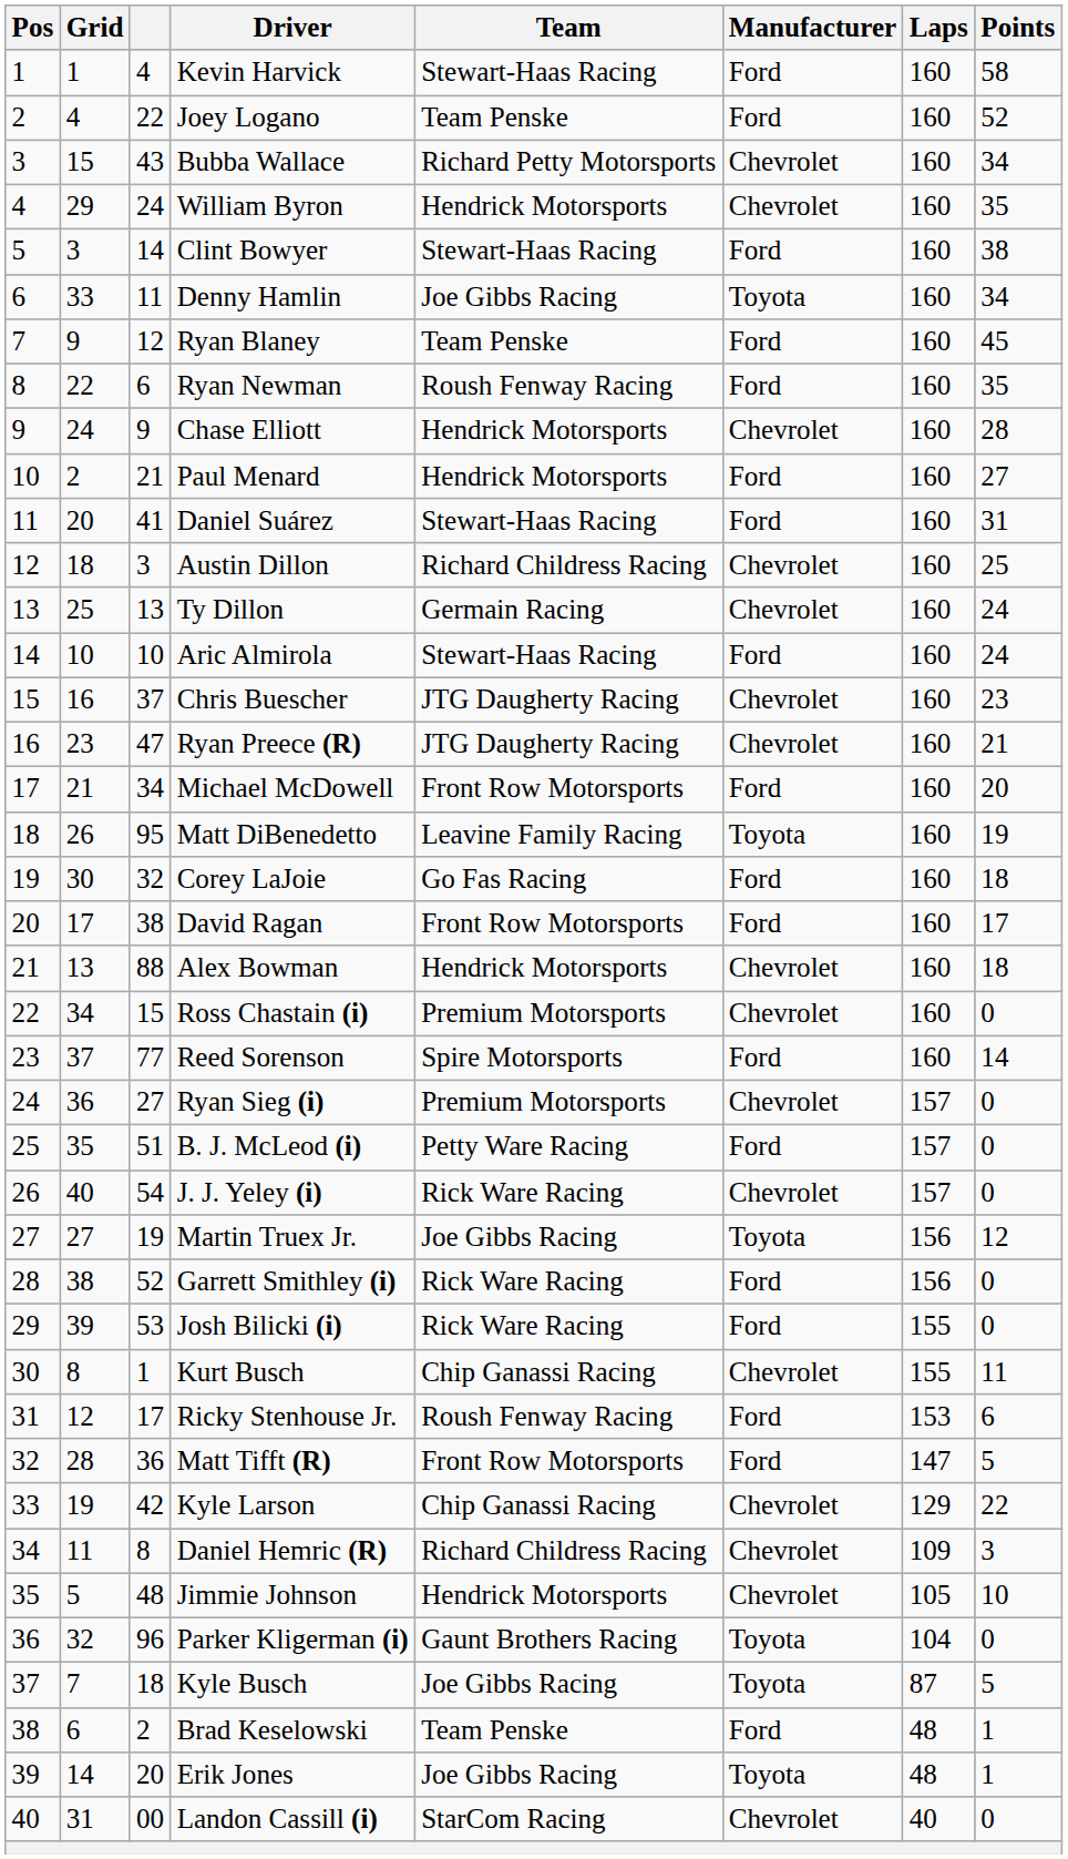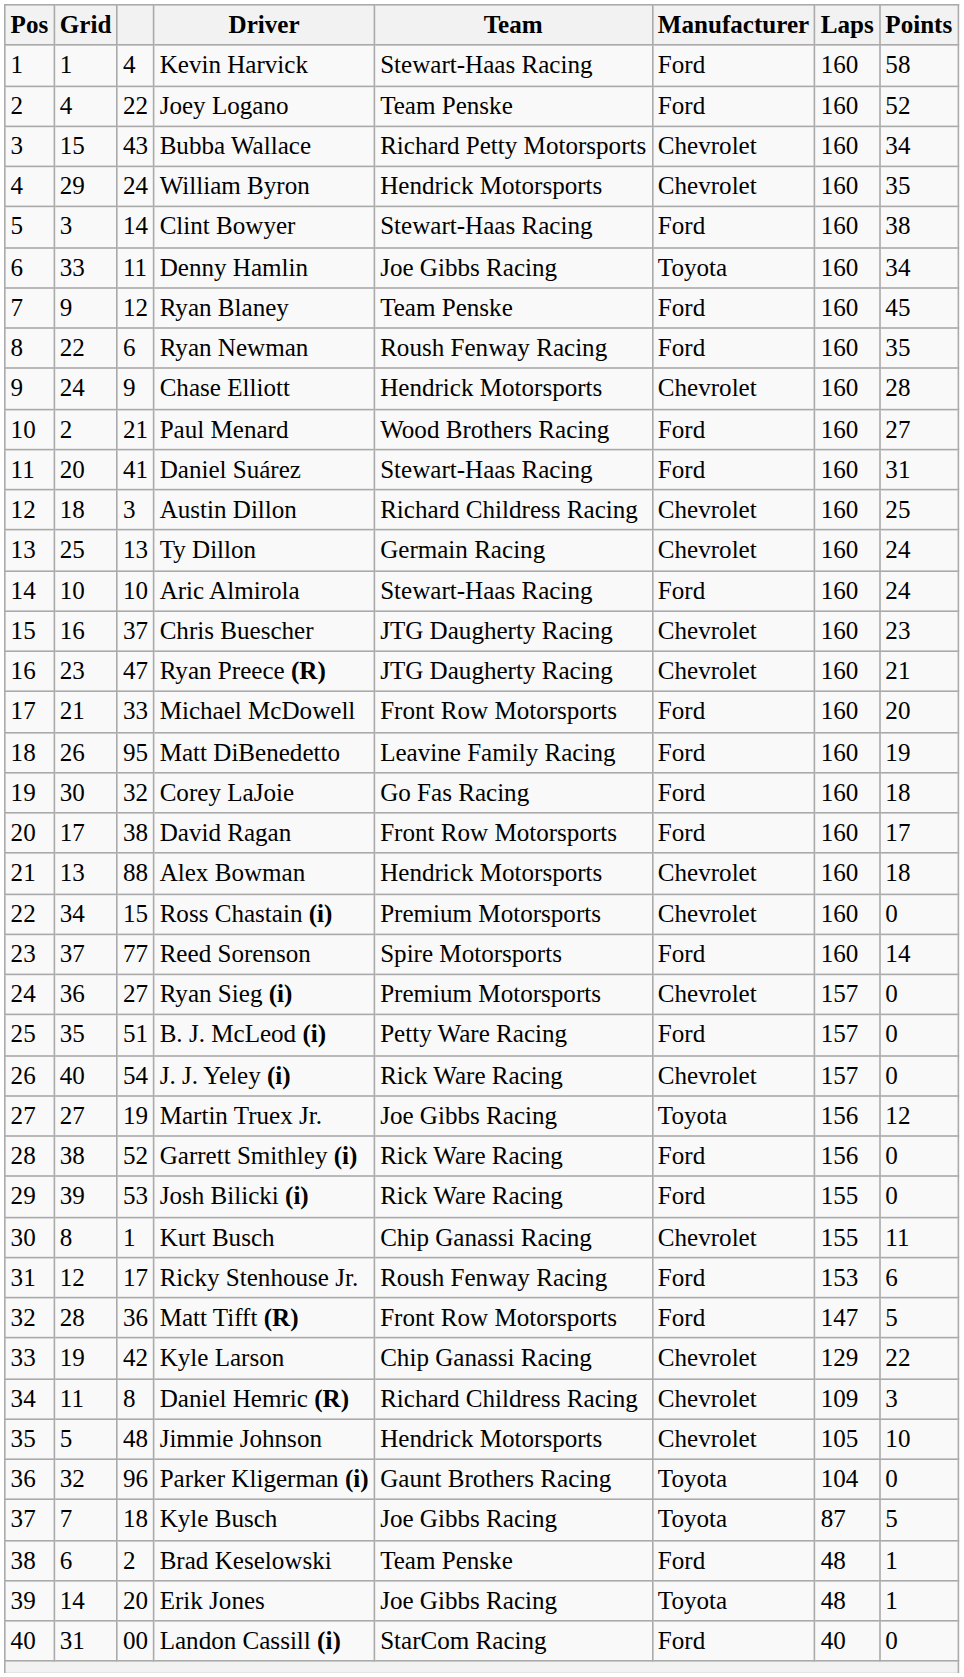 <table class="wikitable" style="font-size:98%">
 <tr>
 <th>Pos</th>
 <th>Grid</th>
 <th></th>
 <th>Driver</th>
 <th>Team</th>
 <th>Manufacturer</th>
 <th>Laps</th>
 <th>Points</th>
 </tr>
 <tr>
 <td>1</td>
 <td>1</td>
 <td>4</td>
 <td>Kevin Harvick</td>
 <td>Stewart-Haas Racing</td>
 <td>Ford</td>
 <td>160</td>
 <td>58</td>
 </tr>
 <tr>
 <td>2</td>
 <td>4</td>
 <td>22</td>
 <td>Joey Logano</td>
 <td>Team Penske</td>
 <td>Ford</td>
 <td>160</td>
 <td>52</td>
 </tr>
 <tr>
 <td>3</td>
 <td>15</td>
 <td>43</td>
 <td>Bubba Wallace</td>
 <td>Richard Petty Motorsports</td>
 <td>Chevrolet</td>
 <td>160</td>
 <td>34</td>
 </tr>
 <tr>
 <td>4</td>
 <td>29</td>
 <td>24</td>
 <td>William Byron</td>
 <td>Hendrick Motorsports</td>
 <td>Chevrolet</td>
 <td>160</td>
 <td>35</td>
 </tr>
 <tr>
 <td>5</td>
 <td>3</td>
 <td>14</td>
 <td>Clint Bowyer</td>
 <td>Stewart-Haas Racing</td>
 <td>Ford</td>
 <td>160</td>
 <td>38</td>
 </tr>
 <tr>
 <td>6</td>
 <td>33</td>
 <td>11</td>
 <td>Denny Hamlin</td>
 <td>Joe Gibbs Racing</td>
 <td>Toyota</td>
 <td>160</td>
 <td>34</td>
 </tr>
 <tr>
 <td>7</td>
 <td>9</td>
 <td>12</td>
 <td>Ryan Blaney</td>
 <td>Team Penske</td>
 <td>Ford</td>
 <td>160</td>
 <td>45</td>
 </tr>
 <tr>
 <td>8</td>
 <td>22</td>
 <td>6</td>
 <td>Ryan Newman</td>
 <td>Roush Fenway Racing</td>
 <td>Ford</td>
 <td>160</td>
 <td>35</td>
 </tr>
 <tr>
 <td>9</td>
 <td>24</td>
 <td>9</td>
 <td>Chase Elliott</td>
 <td>Hendrick Motorsports</td>
 <td>Chevrolet</td>
 <td>160</td>
 <td>28</td>
 </tr>
 <tr>
 <td>10</td>
 <td>2</td>
 <td>21</td>
 <td>Paul Menard</td>
-<td>Hendrick Motorsports</td>
+<td>Wood Brothers Racing</td>
 <td>Ford</td>
 <td>160</td>
 <td>27</td>
 </tr>
 <tr>
 <td>11</td>
 <td>20</td>
 <td>41</td>
 <td>Daniel Suárez</td>
 <td>Stewart-Haas Racing</td>
 <td>Ford</td>
 <td>160</td>
 <td>31</td>
 </tr>
 <tr>
 <td>12</td>
 <td>18</td>
 <td>3</td>
 <td>Austin Dillon</td>
 <td>Richard Childress Racing</td>
 <td>Chevrolet</td>
 <td>160</td>
 <td>25</td>
 </tr>
 <tr>
 <td>13</td>
 <td>25</td>
 <td>13</td>
 <td>Ty Dillon</td>
 <td>Germain Racing</td>
 <td>Chevrolet</td>
 <td>160</td>
 <td>24</td>
 </tr>
 <tr>
 <td>14</td>
 <td>10</td>
 <td>10</td>
 <td>Aric Almirola</td>
 <td>Stewart-Haas Racing</td>
 <td>Ford</td>
 <td>160</td>
 <td>24</td>
 </tr>
 <tr>
 <td>15</td>
 <td>16</td>
 <td>37</td>
 <td>Chris Buescher</td>
 <td>JTG Daugherty Racing</td>
 <td>Chevrolet</td>
 <td>160</td>
 <td>23</td>
 </tr>
 <tr>
 <td>16</td>
 <td>23</td>
 <td>47</td>
 <td>Ryan Preece <strong>(R)</strong></td>
 <td>JTG Daugherty Racing</td>
 <td>Chevrolet</td>
 <td>160</td>
 <td>21</td>
 </tr>
 <tr>
 <td>17</td>
 <td>21</td>
-<td>34</td>
+<td>33</td>
 <td>Michael McDowell</td>
 <td>Front Row Motorsports</td>
 <td>Ford</td>
 <td>160</td>
 <td>20</td>
 </tr>
 <tr>
 <td>18</td>
 <td>26</td>
 <td>95</td>
 <td>Matt DiBenedetto</td>
 <td>Leavine Family Racing</td>
-<td>Toyota</td>
+<td>Ford</td>
 <td>160</td>
 <td>19</td>
 </tr>
 <tr>
 <td>19</td>
 <td>30</td>
 <td>32</td>
 <td>Corey LaJoie</td>
 <td>Go Fas Racing</td>
 <td>Ford</td>
 <td>160</td>
 <td>18</td>
 </tr>
 <tr>
 <td>20</td>
 <td>17</td>
 <td>38</td>
 <td>David Ragan</td>
 <td>Front Row Motorsports</td>
 <td>Ford</td>
 <td>160</td>
 <td>17</td>
 </tr>
 <tr>
 <td>21</td>
 <td>13</td>
 <td>88</td>
 <td>Alex Bowman</td>
 <td>Hendrick Motorsports</td>
 <td>Chevrolet</td>
 <td>160</td>
 <td>18</td>
 </tr>
 <tr>
 <td>22</td>
 <td>34</td>
 <td>15</td>
 <td>Ross Chastain <strong>(i)</strong></td>
 <td>Premium Motorsports</td>
 <td>Chevrolet</td>
 <td>160</td>
 <td>0</td>
 </tr>
 <tr>
 <td>23</td>
 <td>37</td>
 <td>77</td>
 <td>Reed Sorenson</td>
 <td>Spire Motorsports</td>
 <td>Ford</td>
 <td>160</td>
 <td>14</td>
 </tr>
 <tr>
 <td>24</td>
 <td>36</td>
 <td>27</td>
 <td>Ryan Sieg <strong>(i)</strong></td>
 <td>Premium Motorsports</td>
 <td>Chevrolet</td>
 <td>157</td>
 <td>0</td>
 </tr>
 <tr>
 <td>25</td>
 <td>35</td>
 <td>51</td>
 <td>B. J. McLeod <strong>(i)</strong></td>
 <td>Petty Ware Racing</td>
 <td>Ford</td>
 <td>157</td>
 <td>0</td>
 </tr>
 <tr>
 <td>26</td>
 <td>40</td>
 <td>54</td>
 <td>J. J. Yeley <strong>(i)</strong></td>
 <td>Rick Ware Racing</td>
 <td>Chevrolet</td>
 <td>157</td>
 <td>0</td>
 </tr>
 <tr>
 <td>27</td>
 <td>27</td>
 <td>19</td>
 <td>Martin Truex Jr.</td>
 <td>Joe Gibbs Racing</td>
 <td>Toyota</td>
 <td>156</td>
 <td>12</td>
 </tr>
 <tr>
 <td>28</td>
 <td>38</td>
 <td>52</td>
 <td>Garrett Smithley <strong>(i)</strong></td>
 <td>Rick Ware Racing</td>
 <td>Ford</td>
 <td>156</td>
 <td>0</td>
 </tr>
 <tr>
 <td>29</td>
 <td>39</td>
 <td>53</td>
 <td>Josh Bilicki <strong>(i)</strong></td>
 <td>Rick Ware Racing</td>
 <td>Ford</td>
 <td>155</td>
 <td>0</td>
 </tr>
 <tr>
 <td>30</td>
 <td>8</td>
 <td>1</td>
 <td>Kurt Busch</td>
 <td>Chip Ganassi Racing</td>
 <td>Chevrolet</td>
 <td>155</td>
 <td>11</td>
 </tr>
 <tr>
 <td>31</td>
 <td>12</td>
 <td>17</td>
 <td>Ricky Stenhouse Jr.</td>
 <td>Roush Fenway Racing</td>
 <td>Ford</td>
 <td>153</td>
 <td>6</td>
 </tr>
 <tr>
 <td>32</td>
 <td>28</td>
 <td>36</td>
 <td>Matt Tifft <strong>(R)</strong></td>
 <td>Front Row Motorsports</td>
 <td>Ford</td>
 <td>147</td>
 <td>5</td>
 </tr>
 <tr>
 <td>33</td>
 <td>19</td>
 <td>42</td>
 <td>Kyle Larson</td>
 <td>Chip Ganassi Racing</td>
 <td>Chevrolet</td>
 <td>129</td>
 <td>22</td>
 </tr>
 <tr>
 <td>34</td>
 <td>11</td>
 <td>8</td>
 <td>Daniel Hemric <strong>(R)</strong></td>
 <td>Richard Childress Racing</td>
 <td>Chevrolet</td>
 <td>109</td>
 <td>3</td>
 </tr>
 <tr>
 <td>35</td>
 <td>5</td>
 <td>48</td>
 <td>Jimmie Johnson</td>
 <td>Hendrick Motorsports</td>
 <td>Chevrolet</td>
 <td>105</td>
 <td>10</td>
 </tr>
 <tr>
 <td>36</td>
 <td>32</td>
 <td>96</td>
 <td>Parker Kligerman <strong>(i)</strong></td>
 <td>Gaunt Brothers Racing</td>
 <td>Toyota</td>
 <td>104</td>
 <td>0</td>
 </tr>
 <tr>
 <td>37</td>
 <td>7</td>
 <td>18</td>
 <td>Kyle Busch</td>
 <td>Joe Gibbs Racing</td>
 <td>Toyota</td>
 <td>87</td>
 <td>5</td>
 </tr>
 <tr>
 <td>38</td>
 <td>6</td>
 <td>2</td>
 <td>Brad Keselowski</td>
 <td>Team Penske</td>
 <td>Ford</td>
 <td>48</td>
 <td>1</td>
 </tr>
 <tr>
 <td>39</td>
 <td>14</td>
 <td>20</td>
 <td>Erik Jones</td>
 <td>Joe Gibbs Racing</td>
 <td>Toyota</td>
 <td>48</td>
 <td>1</td>
 </tr>
 <tr>
 <td>40</td>
 <td>31</td>
 <td>00</td>
 <td>Landon Cassill <strong>(i)</strong></td>
 <td>StarCom Racing</td>
-<td>Chevrolet</td>
+<td>Ford</td>
 <td>40</td>
 <td>0</td>
 </tr>
 <tr>
 <th colspan="8"></th>
 </tr>
 </table>
